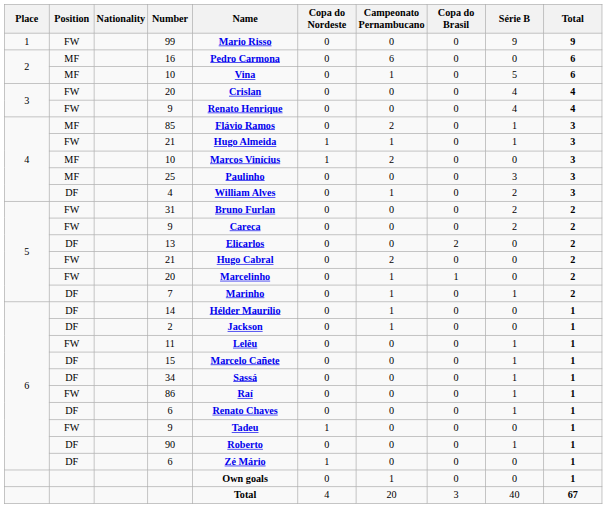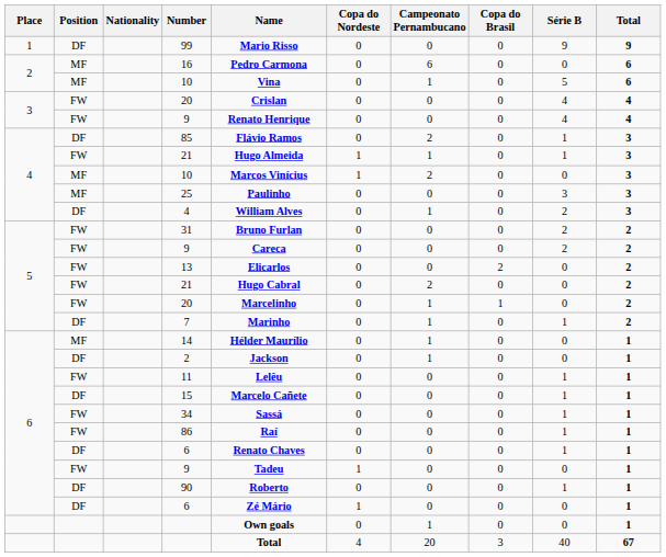 <table class="wikitable" style="font-size: 95%; text-align: center;">
 <tr>
 <th width=60>Place</th>
 <th width=60>Position</th>
 <th width=60>Nationality</th>
 <th width=60>Number</th>
 <th width=150>Name</th>
 <th width=80>Copa do Nordeste</th>
 <th width=80>Campeonato Pernambucano</th>
 <th width=80>Copa do Brasil</th>
 <th width=80>Série B</th>
 <th width=80>Total</th>
 </tr>
 <tr>
 <td>1</td>
-<td>FW</td>
+<td>DF</td>
 <td></td>
 <td>99</td>
 <td><strong><a href='#'>Mario Risso</a></strong></td>
 <td>0</td>
 <td>0</td>
 <td>0</td>
 <td>9</td>
 <td><strong>9</strong></td>
 </tr>
 <tr>
 <td rowspan="2">2</td>
 <td>MF</td>
 <td></td>
 <td>16</td>
 <td><strong><a href='#'>Pedro Carmona</a></strong></td>
 <td>0</td>
 <td>6</td>
 <td>0</td>
 <td>0</td>
 <td><strong>6</strong></td>
 </tr>
 <tr>
 <td>MF</td>
 <td></td>
 <td>10</td>
 <td><strong><a href='#'>Vina</a></strong></td>
 <td>0</td>
 <td>1</td>
 <td>0</td>
 <td>5</td>
 <td><strong>6</strong></td>
 </tr>
 <tr>
 <td rowspan="2">3</td>
 <td>FW</td>
 <td></td>
 <td>20</td>
 <td><strong><a href='#'>Crislan</a></strong></td>
 <td>0</td>
 <td>0</td>
 <td>0</td>
 <td>4</td>
 <td><strong>4</strong></td>
 </tr>
 <tr>
 <td>FW</td>
 <td></td>
 <td>9</td>
 <td><strong><a href='#'>Renato Henrique</a></strong></td>
 <td>0</td>
 <td>0</td>
 <td>0</td>
 <td>4</td>
 <td><strong>4</strong></td>
 </tr>
 <tr>
 <td rowspan="5">4</td>
-<td>MF</td>
+<td>DF</td>
 <td></td>
 <td>85</td>
 <td><strong><a href='#'>Flávio Ramos</a></strong></td>
 <td>0</td>
 <td>2</td>
 <td>0</td>
 <td>1</td>
 <td><strong>3</strong></td>
 </tr>
 <tr>
 <td>FW</td>
 <td></td>
 <td>21</td>
 <td><strong><a href='#'>Hugo Almeida</a></strong></td>
 <td>1</td>
 <td>1</td>
 <td>0</td>
 <td>1</td>
 <td><strong>3</strong></td>
 </tr>
 <tr>
 <td>MF</td>
 <td></td>
 <td>10</td>
 <td><strong><a href='#'>Marcos Vinícius</a></strong></td>
 <td>1</td>
 <td>2</td>
 <td>0</td>
 <td>0</td>
 <td><strong>3</strong></td>
 </tr>
 <tr>
 <td>MF</td>
 <td></td>
 <td>25</td>
 <td><strong><a href='#'>Paulinho</a></strong></td>
 <td>0</td>
 <td>0</td>
 <td>0</td>
 <td>3</td>
 <td><strong>3</strong></td>
 </tr>
 <tr>
 <td>DF</td>
 <td></td>
 <td>4</td>
 <td><strong><a href='#'>William Alves</a></strong></td>
 <td>0</td>
 <td>1</td>
 <td>0</td>
 <td>2</td>
 <td><strong>3</strong></td>
 </tr>
 <tr>
 <td rowspan="6">5</td>
 <td>FW</td>
 <td></td>
 <td>31</td>
 <td><strong><a href='#'>Bruno Furlan</a></strong></td>
 <td>0</td>
 <td>0</td>
 <td>0</td>
 <td>2</td>
 <td><strong>2</strong></td>
 </tr>
 <tr>
 <td>FW</td>
 <td></td>
 <td>9</td>
 <td><strong><a href='#'>Careca</a></strong></td>
 <td>0</td>
 <td>0</td>
 <td>0</td>
 <td>2</td>
 <td><strong>2</strong></td>
 </tr>
 <tr>
-<td>DF</td>
+<td>FW</td>
 <td></td>
 <td>13</td>
 <td><strong><a href='#'>Elicarlos</a></strong></td>
 <td>0</td>
 <td>0</td>
 <td>2</td>
 <td>0</td>
 <td><strong>2</strong></td>
 </tr>
 <tr>
 <td>FW</td>
 <td></td>
 <td>21</td>
 <td><strong><a href='#'>Hugo Cabral</a></strong></td>
 <td>0</td>
 <td>2</td>
 <td>0</td>
 <td>0</td>
 <td><strong>2</strong></td>
 </tr>
 <tr>
 <td>FW</td>
 <td></td>
 <td>20</td>
 <td><strong><a href='#'>Marcelinho</a></strong></td>
 <td>0</td>
 <td>1</td>
 <td>1</td>
 <td>0</td>
 <td><strong>2</strong></td>
 </tr>
 <tr>
 <td>DF</td>
 <td></td>
 <td>7</td>
 <td><strong><a href='#'>Marinho</a></strong></td>
 <td>0</td>
 <td>1</td>
 <td>0</td>
 <td>1</td>
 <td><strong>2</strong></td>
 </tr>
 <tr>
 <td rowspan="10">6</td>
-<td>DF</td>
+<td>MF</td>
 <td></td>
 <td>14</td>
 <td><strong><a href='#'>Hélder Maurílio</a></strong></td>
 <td>0</td>
 <td>1</td>
 <td>0</td>
 <td>0</td>
 <td><strong>1</strong></td>
 </tr>
 <tr>
 <td>DF</td>
 <td></td>
 <td>2</td>
 <td><strong><a href='#'>Jackson</a></strong></td>
 <td>0</td>
 <td>1</td>
 <td>0</td>
 <td>0</td>
 <td><strong>1</strong></td>
 </tr>
 <tr>
 <td>FW</td>
 <td></td>
 <td>11</td>
 <td><strong><a href='#'>Lelêu</a></strong></td>
 <td>0</td>
 <td>0</td>
 <td>0</td>
 <td>1</td>
 <td><strong>1</strong></td>
 </tr>
 <tr>
 <td>DF</td>
 <td></td>
 <td>15</td>
 <td><strong><a href='#'>Marcelo Cañete</a></strong></td>
 <td>0</td>
 <td>0</td>
 <td>0</td>
 <td>1</td>
 <td><strong>1</strong></td>
 </tr>
 <tr>
-<td>DF</td>
+<td>FW</td>
 <td></td>
 <td>34</td>
 <td><strong><a href='#'>Sassá</a></strong></td>
 <td>0</td>
 <td>0</td>
 <td>0</td>
 <td>1</td>
 <td><strong>1</strong></td>
 </tr>
 <tr>
 <td>FW</td>
 <td></td>
 <td>86</td>
 <td><strong><a href='#'>Raí</a></strong></td>
 <td>0</td>
 <td>0</td>
 <td>0</td>
 <td>1</td>
 <td><strong>1</strong></td>
 </tr>
 <tr>
 <td>DF</td>
 <td></td>
 <td>6</td>
 <td><strong><a href='#'>Renato Chaves</a></strong></td>
 <td>0</td>
 <td>0</td>
 <td>0</td>
 <td>1</td>
 <td><strong>1</strong></td>
 </tr>
 <tr>
 <td>FW</td>
 <td></td>
 <td>9</td>
 <td><strong><a href='#'>Tadeu</a></strong></td>
 <td>1</td>
 <td>0</td>
 <td>0</td>
 <td>0</td>
 <td><strong>1</strong></td>
 </tr>
 <tr>
 <td>DF</td>
 <td></td>
 <td>90</td>
 <td><strong><a href='#'>Roberto</a></strong></td>
 <td>0</td>
 <td>0</td>
 <td>0</td>
 <td>1</td>
 <td><strong>1</strong></td>
 </tr>
 <tr>
 <td>DF</td>
 <td></td>
 <td>6</td>
 <td><strong><a href='#'>Zé Mário</a></strong></td>
 <td>1</td>
 <td>0</td>
 <td>0</td>
 <td>0</td>
 <td><strong>1</strong></td>
 </tr>
 <tr>
 <td></td>
 <td></td>
 <td></td>
 <td></td>
 <td><strong>Own goals</strong></td>
 <td>0</td>
 <td>1</td>
 <td>0</td>
 <td>0</td>
 <td><strong>1</strong></td>
 </tr>
 <tr>
 <td></td>
 <td></td>
 <td></td>
 <td></td>
 <td><strong>Total</strong></td>
 <td>4</td>
 <td>20</td>
 <td>3</td>
 <td>40</td>
 <td><strong>67</strong></td>
 </tr>
 </table>
